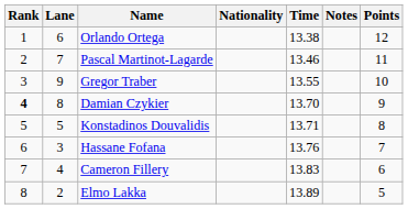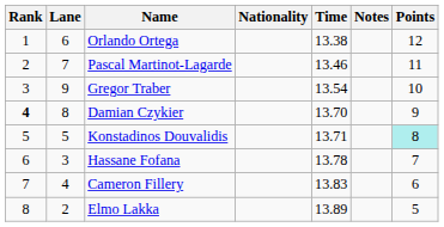 <table class="wikitable sortable" style="text-align:center; font-size:95%">
 <tr>
 <th>Rank</th>
 <th>Lane</th>
 <th>Name</th>
 <th>Nationality</th>
 <th>Time</th>
 <th>Notes</th>
 <th>Points</th>
 </tr>
 <tr>
 <td>1</td>
 <td>6</td>
 <td align=left><a href='#'>Orlando Ortega</a></td>
 <td align=left></td>
 <td>13.38</td>
 <td></td>
 <td>12</td>
 </tr>
 <tr>
 <td>2</td>
 <td>7</td>
 <td align=left><a href='#'>Pascal Martinot-Lagarde</a></td>
 <td align=left></td>
 <td>13.46</td>
 <td></td>
 <td>11</td>
 </tr>
 <tr>
 <td>3</td>
 <td>9</td>
 <td align=left><a href='#'>Gregor Traber</a></td>
 <td align=left></td>
-<td>13.55</td>
+<td>13.54</td>
 <td></td>
 <td>10</td>
 </tr>
 <tr>
 <td><strong>4</strong></td>
 <td>8</td>
 <td align=left><a href='#'>Damian Czykier</a></td>
 <td align=left></td>
 <td>13.70</td>
 <td></td>
 <td>9</td>
 </tr>
 <tr>
 <td>5</td>
 <td>5</td>
 <td align=left><a href='#'>Konstadinos Douvalidis</a></td>
 <td align=left></td>
 <td>13.71</td>
 <td></td>
-<td>8</td>
+<td style="background: paleturquoise;">8</td>
 </tr>
 <tr>
 <td>6</td>
 <td>3</td>
 <td align=left><a href='#'>Hassane Fofana</a></td>
 <td align=left></td>
-<td>13.76</td>
+<td>13.78</td>
 <td></td>
 <td>7</td>
 </tr>
 <tr>
 <td>7</td>
 <td>4</td>
 <td align=left><a href='#'>Cameron Fillery</a></td>
 <td align=left></td>
 <td>13.83</td>
 <td></td>
 <td>6</td>
 </tr>
 <tr>
 <td>8</td>
 <td>2</td>
 <td align=left><a href='#'>Elmo Lakka</a></td>
 <td align=left></td>
 <td>13.89</td>
 <td></td>
 <td>5</td>
 </tr>
 </table>
